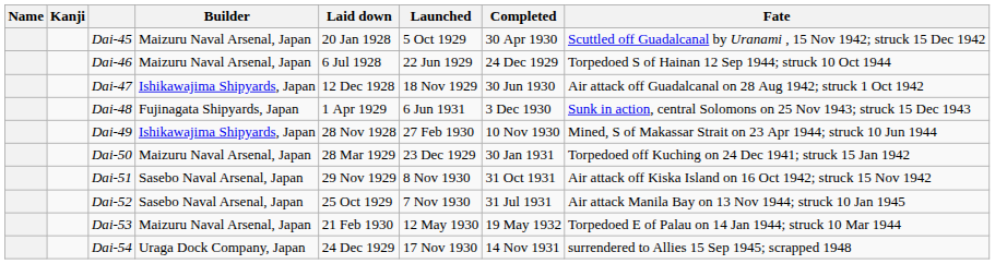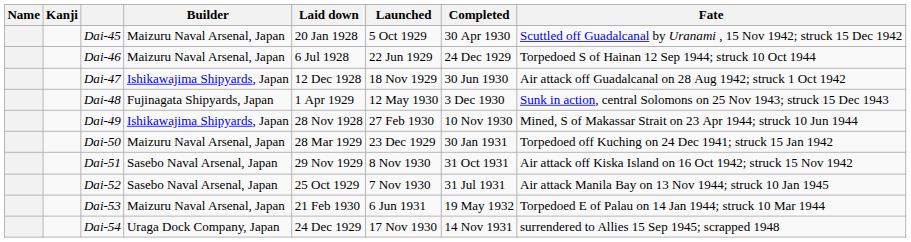 <table class="wikitable sortable plainrowheaders" style="font-size:97%;">
 <tr>
 <th scope="col">Name</th>
 <th scope="col">Kanji</th>
 <th scope="col"></th>
 <th scope="col">Builder</th>
 <th scope="col">Laid down</th>
 <th scope="col">Launched</th>
 <th scope="col">Completed</th>
 <th scope="col">Fate</th>
 </tr>
 <tr>
 <th scope="row"></th>
 <td></td>
 <td><em>Dai-45</em></td>
 <td>Maizuru Naval Arsenal, Japan</td>
 <td>20 Jan 1928</td>
 <td>5 Oct 1929</td>
 <td>30 Apr 1930</td>
 <td><a href='#'>Scuttled off Guadalcanal</a> by <em>Uranami</em> , 15 Nov 1942; struck 15 Dec 1942</td>
 </tr>
 <tr>
 <th scope="row"></th>
 <td></td>
 <td><em>Dai-46</em></td>
 <td>Maizuru Naval Arsenal, Japan</td>
 <td>6 Jul 1928</td>
 <td>22 Jun 1929</td>
 <td>24 Dec 1929</td>
 <td>Torpedoed S of Hainan  12 Sep 1944; struck 10 Oct 1944</td>
 </tr>
 <tr>
 <th scope="row"></th>
 <td></td>
 <td><em>Dai-47</em></td>
 <td><a href='#'>Ishikawajima Shipyards</a>, Japan</td>
 <td>12 Dec 1928</td>
 <td>18 Nov 1929</td>
 <td>30 Jun 1930</td>
 <td>Air attack off Guadalcanal  on 28 Aug 1942; struck 1 Oct 1942</td>
 </tr>
 <tr>
 <th scope="row"></th>
 <td></td>
 <td><em>Dai-48</em></td>
 <td>Fujinagata Shipyards, Japan</td>
 <td>1 Apr 1929</td>
-<td>6 Jun 1931</td>
+<td>12 May 1930</td>
 <td>3 Dec 1930</td>
 <td><a href='#'>Sunk in action</a>, central Solomons  on 25 Nov 1943; struck 15 Dec 1943</td>
 </tr>
 <tr>
 <th scope="row"></th>
 <td></td>
 <td><em>Dai-49</em></td>
 <td><a href='#'>Ishikawajima Shipyards</a>, Japan</td>
 <td>28 Nov 1928</td>
 <td>27 Feb 1930</td>
 <td>10 Nov 1930</td>
 <td>Mined, S of Makassar Strait  on 23 Apr 1944; struck 10 Jun 1944</td>
 </tr>
 <tr>
 <th scope="row"></th>
 <td></td>
 <td><em>Dai-50</em></td>
 <td>Maizuru Naval Arsenal, Japan</td>
 <td>28 Mar 1929</td>
 <td>23 Dec 1929</td>
 <td>30 Jan 1931</td>
 <td>Torpedoed off Kuching  on 24 Dec 1941; struck 15 Jan 1942</td>
 </tr>
 <tr>
 <th scope="row"></th>
 <td></td>
 <td><em>Dai-51</em></td>
 <td>Sasebo Naval Arsenal, Japan</td>
 <td>29 Nov 1929</td>
 <td>8 Nov 1930</td>
 <td>31 Oct 1931</td>
 <td>Air attack off Kiska Island  on 16 Oct 1942; struck 15 Nov 1942</td>
 </tr>
 <tr>
 <th scope="row"></th>
 <td></td>
 <td><em>Dai-52</em></td>
 <td>Sasebo Naval Arsenal, Japan</td>
 <td>25 Oct 1929</td>
 <td>7 Nov 1930</td>
 <td>31 Jul 1931</td>
 <td>Air attack Manila Bay  on 13 Nov 1944; struck 10 Jan 1945</td>
 </tr>
 <tr>
 <th scope="row"></th>
 <td></td>
 <td><em>Dai-53</em></td>
 <td>Maizuru Naval Arsenal, Japan</td>
 <td>21 Feb 1930</td>
-<td>12 May 1930</td>
+<td>6 Jun 1931</td>
 <td>19 May 1932</td>
 <td>Torpedoed E of Palau  on 14 Jan 1944; struck 10 Mar 1944</td>
 </tr>
 <tr>
 <th scope="row"></th>
 <td></td>
 <td style="white-space: nowrap;"><em>Dai-54</em></td>
 <td>Uraga Dock Company, Japan</td>
 <td>24 Dec 1929</td>
 <td>17 Nov 1930</td>
 <td>14 Nov 1931</td>
 <td>surrendered to Allies 15 Sep 1945; scrapped 1948</td>
 </tr>
 </table>
